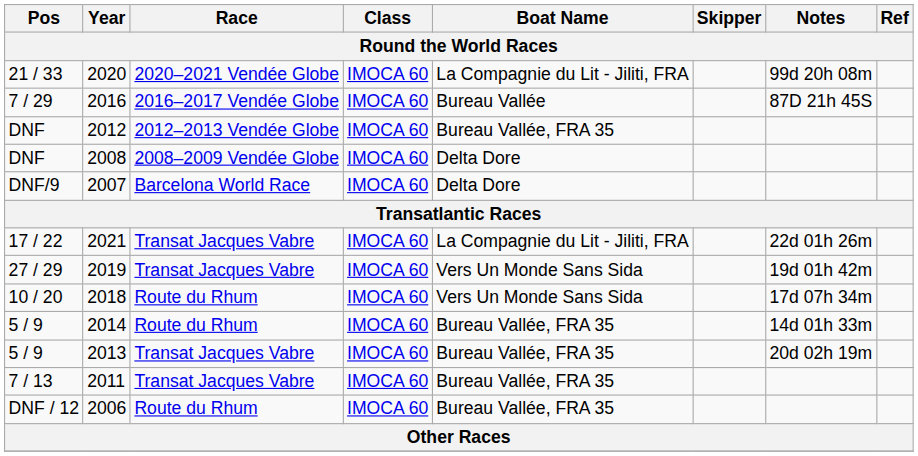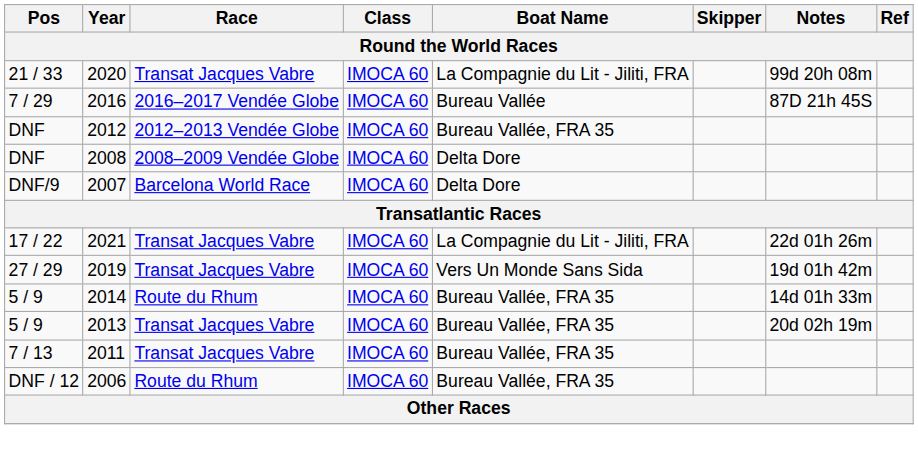 <table class="wikitable sortable">
 <tr>
 <th>Pos</th>
 <th>Year</th>
 <th>Race</th>
 <th>Class</th>
 <th>Boat Name</th>
 <th>Skipper</th>
 <th>Notes</th>
 <th>Ref</th>
 </tr>
 <tr>
 <th colspan = 8><strong>Round the World Races</strong></th>
 </tr>
 <tr>
 <td>21 / 33</td>
 <td>2020</td>
-<td><a href='#'>2020–2021 Vendée Globe</a></td>
+<td><a href='#'>Transat Jacques Vabre</a></td>
 <td><a href='#'>IMOCA 60</a></td>
 <td>La Compagnie du Lit - Jiliti, FRA</td>
 <td></td>
 <td>99d 20h 08m</td>
 <td></td>
 </tr>
 <tr>
 <td>7 / 29</td>
 <td>2016</td>
 <td><a href='#'>2016–2017 Vendée Globe</a></td>
 <td><a href='#'>IMOCA 60</a></td>
 <td>Bureau Vallée</td>
 <td></td>
 <td>87D 21h 45S</td>
 <td></td>
 </tr>
 <tr>
 <td>DNF</td>
 <td>2012</td>
 <td><a href='#'>2012–2013 Vendée Globe</a></td>
 <td><a href='#'>IMOCA 60</a></td>
 <td>Bureau Vallée, FRA 35</td>
 <td></td>
 <td></td>
 <td></td>
 </tr>
 <tr>
 <td>DNF</td>
 <td>2008</td>
 <td><a href='#'>2008–2009 Vendée Globe</a></td>
 <td><a href='#'>IMOCA 60</a></td>
 <td>Delta Dore</td>
 <td></td>
 <td></td>
 <td></td>
 </tr>
 <tr>
 <td>DNF/9</td>
 <td>2007</td>
 <td><a href='#'>Barcelona World Race</a></td>
 <td><a href='#'>IMOCA 60</a></td>
 <td>Delta Dore</td>
 <td><br></td>
 <td></td>
 <td></td>
 </tr>
 <tr>
 <th colspan = 8><strong>Transatlantic Races</strong></th>
 </tr>
 <tr>
 <td>17 / 22</td>
 <td>2021</td>
 <td><a href='#'>Transat Jacques Vabre</a></td>
 <td><a href='#'>IMOCA 60</a></td>
 <td>La Compagnie du Lit - Jiliti, FRA</td>
 <td><br></td>
 <td>22d 01h 26m</td>
 <td></td>
 </tr>
 <tr>
 <td>27 / 29</td>
 <td>2019</td>
 <td><a href='#'>Transat Jacques Vabre</a></td>
 <td><a href='#'>IMOCA 60</a></td>
 <td>Vers Un Monde Sans Sida</td>
 <td><br></td>
 <td>19d 01h 42m</td>
 <td></td>
 </tr>
 <tr>
-<td>10 / 20</td>
-<td>2018</td>
-<td><a href='#'>Route du Rhum</a></td>
-<td><a href='#'>IMOCA 60</a></td>
-<td>Vers Un Monde Sans Sida</td>
-<td></td>
-<td>17d 07h 34m</td>
-<td></td>
-</tr>
-<tr>
 <td>5 / 9</td>
 <td>2014</td>
 <td><a href='#'>Route du Rhum</a></td>
 <td><a href='#'>IMOCA 60</a></td>
 <td>Bureau Vallée, FRA 35</td>
 <td></td>
 <td>14d 01h 33m</td>
 <td></td>
 </tr>
 <tr>
 <td>5 / 9</td>
 <td>2013</td>
 <td><a href='#'>Transat Jacques Vabre</a></td>
 <td><a href='#'>IMOCA 60</a></td>
 <td>Bureau Vallée, FRA 35</td>
 <td> <br> </td>
 <td>20d 02h 19m</td>
 <td></td>
 </tr>
 <tr>
 <td>7 / 13</td>
 <td>2011</td>
 <td><a href='#'>Transat Jacques Vabre</a></td>
 <td><a href='#'>IMOCA 60</a></td>
 <td>Bureau Vallée, FRA 35</td>
 <td> <br> </td>
 <td></td>
 <td></td>
 </tr>
 <tr>
 <td>DNF / 12</td>
 <td>2006</td>
 <td><a href='#'>Route du Rhum</a></td>
 <td><a href='#'>IMOCA 60</a></td>
 <td>Bureau Vallée, FRA 35</td>
 <td></td>
 <td></td>
 <td></td>
 </tr>
 <tr>
 <th colspan = 8><strong>Other Races</strong></th>
 </tr>
 <tr>
 </tr>
 </table>
